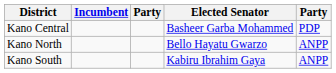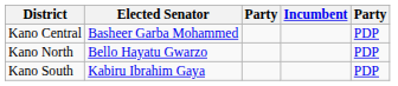 <table class="sortable wikitable" style="font-size:95%;line-height:14px;">
 <tr>
 <th class="unsortable">District</th>
+<th class="unsortable">Elected Senator</th>
+<th>Party</th>
 <th class="unsortable"><a href='#'>Incumbent</a></th>
-<th>Party</th>
-<th class="unsortable">Elected Senator</th>
 <th>Party</th>
 </tr>
 <tr>
 <td>Kano Central</td>
+<td><a href='#'>Basheer Garba Mohammed</a></td>
 <td></td>
 <td></td>
-<td><a href='#'>Basheer Garba Mohammed</a></td>
 <td><a href='#'>PDP</a></td>
 </tr>
 <tr>
 <td>Kano North</td>
+<td><a href='#'>Bello Hayatu Gwarzo</a></td>
 <td></td>
 <td></td>
-<td><a href='#'>Bello Hayatu Gwarzo</a></td>
-<td><a href='#'>ANPP</a></td>
+<td><a href='#'>PDP</a></td>
 </tr>
 <tr>
 <td>Kano South</td>
+<td><a href='#'>Kabiru Ibrahim Gaya</a></td>
 <td></td>
 <td></td>
-<td><a href='#'>Kabiru Ibrahim Gaya</a></td>
-<td><a href='#'>ANPP</a></td>
+<td><a href='#'>PDP</a></td>
 </tr>
 </table>
